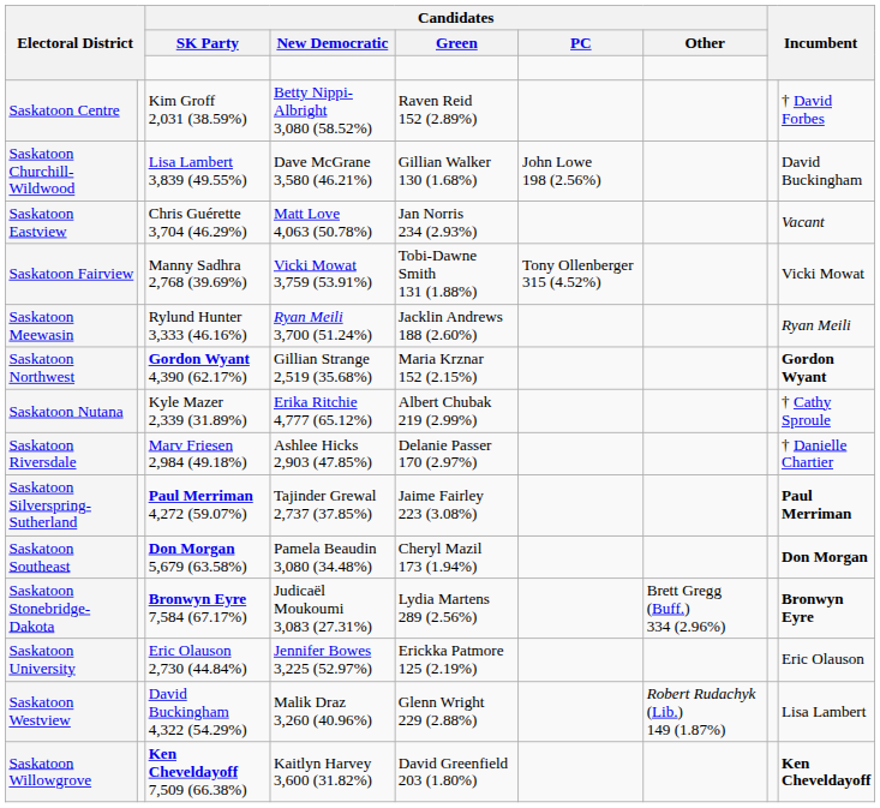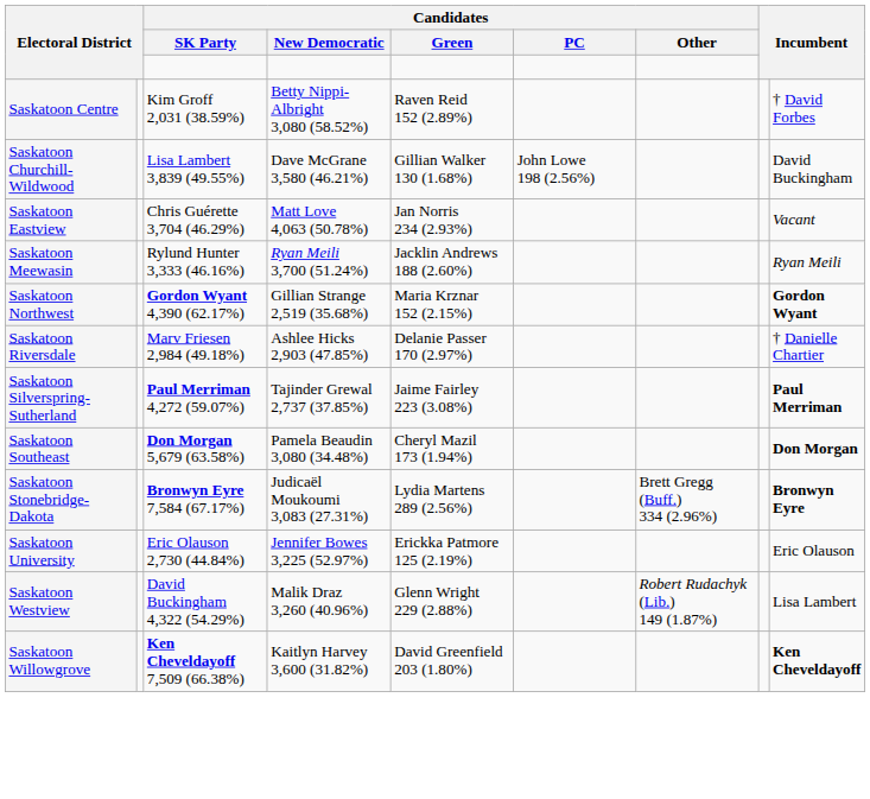 <table class="wikitable" style="width:100%;">
 <tr>
 <th style="width:16%;" rowspan="3" colspan="2">Electoral District</th>
 <th colspan="5">Candidates</th>
 <th style="width:14%;" rowspan="3" colspan="2">Incumbent</th>
 </tr>
 <tr>
 <th style="width:14.6%;"><a href='#'>SK Party</a></th>
 <th style="width:14.6%;"><a href='#'>New Democratic</a></th>
 <th style="width:14.6%;"><a href='#'>Green</a></th>
 <th style="width:14.6%;"><a href='#'>PC</a></th>
 <th style="width:14.6%;">Other</th>
 </tr>
 <tr>
 <td width=14.6% > </td>
 <td width=14.6% > </td>
 <td width=14.6% > </td>
 <td width=14.6% > </td>
 <td width=14.6% > </td>
 </tr>
 <tr>
 <td style="background:whitesmoke;"><a href='#'>Saskatoon Centre</a></td>
 <td></td>
 <td>Kim Groff <br>2,031 (38.59%)</td>
 <td><a href='#'>Betty Nippi-Albright</a> <br>3,080 (58.52%)</td>
 <td>Raven Reid <br>152 (2.89%)</td>
 <td></td>
 <td></td>
 <td> </td>
 <td>† <a href='#'>David Forbes</a></td>
 </tr>
 <tr>
 <td style="background:whitesmoke;"><a href='#'>Saskatoon Churchill-Wildwood</a></td>
 <td></td>
 <td><a href='#'>Lisa Lambert</a> <br>3,839 (49.55%)</td>
 <td>Dave McGrane <br>3,580 (46.21%)</td>
 <td>Gillian Walker <br>130 (1.68%)</td>
 <td>John Lowe <br>198 (2.56%)</td>
 <td></td>
 <td> </td>
 <td>David Buckingham</td>
 </tr>
 <tr>
 <td style="background:whitesmoke;"><a href='#'>Saskatoon Eastview</a></td>
 <td></td>
 <td>Chris Guérette <br>3,704 (46.29%)</td>
 <td><a href='#'>Matt Love</a> <br>4,063 (50.78%)</td>
 <td>Jan Norris <br>234 (2.93%)</td>
 <td></td>
 <td></td>
 <td> </td>
 <td><em>Vacant</em></td>
 </tr>
 <tr>
-<td style="background:whitesmoke;"><a href='#'>Saskatoon Fairview</a></td>
-<td></td>
-<td>Manny Sadhra <br>2,768 (39.69%)</td>
-<td><a href='#'>Vicki Mowat</a> <br>3,759 (53.91%)</td>
-<td>Tobi-Dawne Smith <br>131 (1.88%)</td>
-<td>Tony Ollenberger <br>315 (4.52%)</td>
-<td></td>
-<td> </td>
-<td>Vicki Mowat</td>
-</tr>
-<tr>
 <td style="background:whitesmoke;"><a href='#'>Saskatoon Meewasin</a></td>
 <td></td>
 <td>Rylund Hunter <br>3,333 (46.16%)</td>
 <td><em><a href='#'>Ryan Meili</a></em> <br>3,700 (51.24%)</td>
 <td>Jacklin Andrews <br>188 (2.60%)</td>
 <td></td>
 <td></td>
 <td> </td>
 <td><em>Ryan Meili</em></td>
 </tr>
 <tr>
 <td style="background:whitesmoke;"><a href='#'>Saskatoon Northwest</a></td>
 <td></td>
 <td><strong><a href='#'>Gordon Wyant</a></strong> <br>4,390 (62.17%)</td>
 <td>Gillian Strange <br>2,519 (35.68%)</td>
 <td>Maria Krznar <br>152 (2.15%)</td>
 <td></td>
 <td></td>
 <td> </td>
 <td><strong>Gordon Wyant</strong></td>
-</tr>
-<tr>
-<td style="background:whitesmoke;"><a href='#'>Saskatoon Nutana</a></td>
-<td></td>
-<td>Kyle Mazer <br>2,339 (31.89%)</td>
-<td><a href='#'>Erika Ritchie</a> <br>4,777 (65.12%)</td>
-<td>Albert Chubak <br>219 (2.99%)</td>
-<td></td>
-<td></td>
-<td> </td>
-<td>† <a href='#'>Cathy Sproule</a></td>
 </tr>
 <tr>
 <td style="background:whitesmoke;"><a href='#'>Saskatoon Riversdale</a></td>
 <td></td>
 <td><a href='#'>Marv Friesen</a> <br>2,984 (49.18%)</td>
 <td>Ashlee Hicks <br>2,903 (47.85%)</td>
 <td>Delanie Passer <br>170 (2.97%)</td>
 <td></td>
 <td></td>
 <td> </td>
 <td>† <a href='#'>Danielle Chartier</a></td>
 </tr>
 <tr>
 <td style="background:whitesmoke;"><a href='#'>Saskatoon Silverspring-Sutherland</a></td>
 <td></td>
 <td><strong><a href='#'>Paul Merriman</a></strong> <br>4,272 (59.07%)</td>
 <td>Tajinder Grewal <br>2,737 (37.85%)</td>
 <td>Jaime Fairley <br>223 (3.08%)</td>
 <td></td>
 <td></td>
 <td> </td>
 <td><strong>Paul Merriman</strong></td>
 </tr>
 <tr>
 <td style="background:whitesmoke;"><a href='#'>Saskatoon Southeast</a></td>
 <td></td>
 <td><strong><a href='#'>Don Morgan</a></strong> <br>5,679 (63.58%)</td>
 <td>Pamela Beaudin <br>3,080 (34.48%)</td>
 <td>Cheryl Mazil <br>173 (1.94%)</td>
 <td></td>
 <td></td>
 <td> </td>
 <td><strong>Don Morgan</strong></td>
 </tr>
 <tr>
 <td style="background:whitesmoke;"><a href='#'>Saskatoon Stonebridge-Dakota</a></td>
 <td></td>
 <td><strong><a href='#'>Bronwyn Eyre</a></strong> <br>7,584 (67.17%)</td>
 <td>Judicaël Moukoumi <br>3,083 (27.31%)</td>
 <td>Lydia Martens <br>289 (2.56%)</td>
 <td></td>
 <td>Brett Gregg (<a href='#'>Buff.</a>) <br>334 (2.96%)</td>
 <td> </td>
 <td><strong>Bronwyn Eyre</strong></td>
 </tr>
 <tr>
 <td style="background:whitesmoke;"><a href='#'>Saskatoon University</a></td>
 <td></td>
 <td><a href='#'>Eric Olauson</a> <br>2,730 (44.84%)</td>
 <td><a href='#'>Jennifer Bowes</a> <br>3,225 (52.97%)</td>
 <td>Erickka Patmore <br>125 (2.19%)</td>
 <td></td>
 <td></td>
 <td> </td>
 <td>Eric Olauson</td>
 </tr>
 <tr>
 <td style="background:whitesmoke;"><a href='#'>Saskatoon Westview</a></td>
 <td></td>
 <td><a href='#'>David Buckingham</a> <br>4,322 (54.29%)</td>
 <td>Malik Draz <br>3,260 (40.96%)</td>
 <td>Glenn Wright <br>229 (2.88%)</td>
 <td></td>
 <td><em>Robert Rudachyk</em> (<a href='#'>Lib.</a>) <br>149 (1.87%)</td>
 <td> </td>
 <td>Lisa Lambert</td>
 </tr>
 <tr>
 <td style="background:whitesmoke;"><a href='#'>Saskatoon Willowgrove</a></td>
 <td></td>
 <td><strong><a href='#'>Ken Cheveldayoff</a></strong> <br>7,509 (66.38%)</td>
 <td>Kaitlyn Harvey <br>3,600 (31.82%)</td>
 <td>David Greenfield <br>203 (1.80%)</td>
 <td></td>
 <td></td>
 <td> </td>
 <td><strong>Ken Cheveldayoff</strong></td>
 </tr>
 </table>
